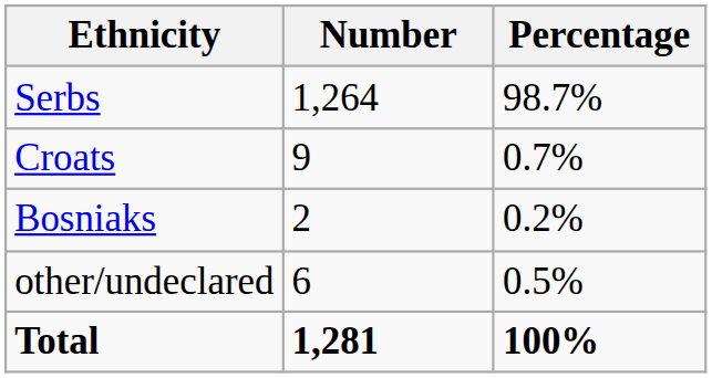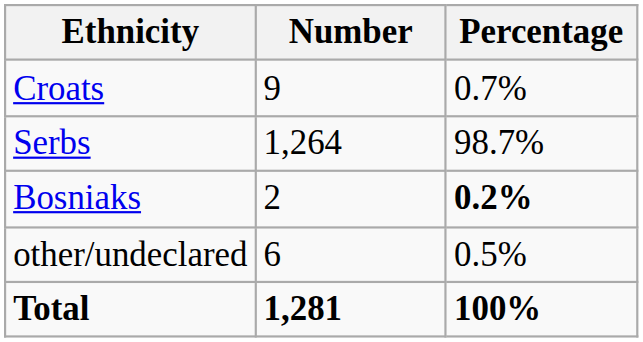 <table class="wikitable">
 <tr>
 <th width="100px">Ethnicity</th>
 <th width="80px">Number</th>
 <th width="80px">Percentage</th>
 </tr>
 <tr>
+<td><a href='#'>Croats</a></td>
+<td>9</td>
+<td>0.7%</td>
+</tr>
+<tr>
 <td><a href='#'>Serbs</a></td>
 <td>1,264</td>
 <td>98.7%</td>
 </tr>
 <tr>
-<td><a href='#'>Croats</a></td>
-<td>9</td>
-<td>0.7%</td>
-</tr>
-<tr>
 <td><a href='#'>Bosniaks</a></td>
 <td>2</td>
-<td>0.2%</td>
+<td><strong>0.2%</strong></td>
 </tr>
 <tr>
 <td>other/undeclared</td>
 <td>6</td>
 <td>0.5%</td>
 </tr>
 <tr>
 <td><strong>Total</strong></td>
 <td><strong>1,281</strong></td>
 <td><strong>100%</strong></td>
 </tr>
 </table>
